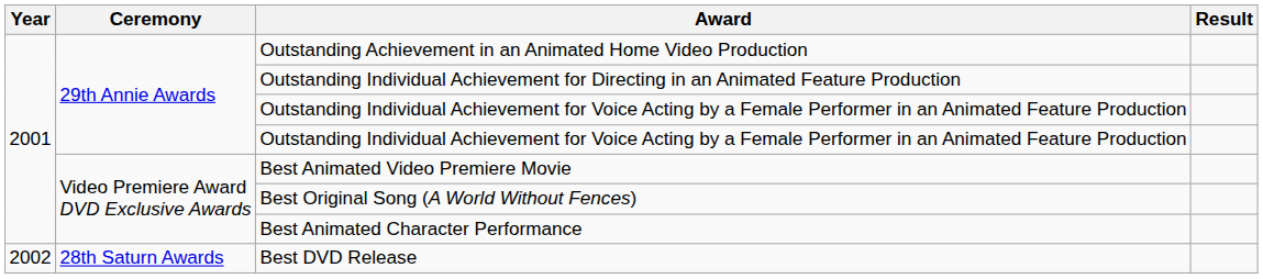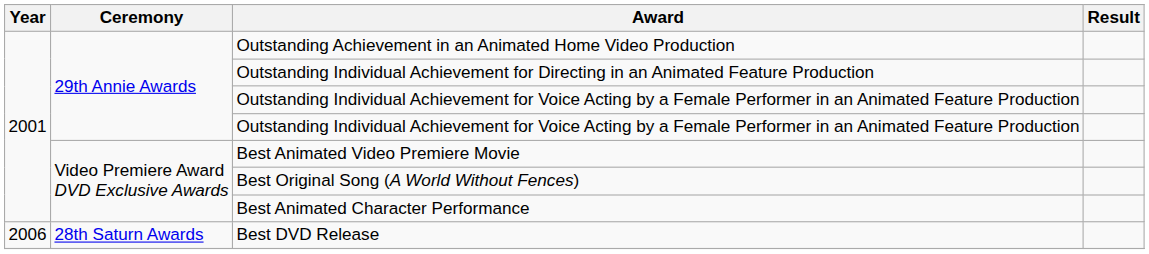 <table class="wikitable">
 <tr>
 <th>Year</th>
 <th>Ceremony</th>
 <th>Award</th>
 <th>Result</th>
 </tr>
 <tr>
 <td rowspan=7>2001</td>
 <td rowspan=4><a href='#'>29th Annie Awards</a></td>
 <td>Outstanding Achievement in an Animated Home Video Production</td>
 <td></td>
 </tr>
 <tr>
 <td>Outstanding Individual Achievement for Directing in an Animated Feature Production</td>
 <td></td>
 </tr>
 <tr>
 <td>Outstanding Individual Achievement for Voice Acting by a Female Performer in an Animated Feature Production</td>
 <td></td>
 </tr>
 <tr>
 <td>Outstanding Individual Achievement for Voice Acting by a Female Performer in an Animated Feature Production</td>
 <td></td>
 </tr>
 <tr>
 <td rowspan=3>Video Premiere Award<br><em>DVD Exclusive Awards</em><br></td>
 <td>Best Animated Video Premiere Movie</td>
 <td></td>
 </tr>
 <tr>
 <td>Best Original Song (<em>A World Without Fences</em>)</td>
 <td></td>
 </tr>
 <tr>
 <td>Best Animated Character Performance</td>
 <td></td>
 </tr>
 <tr>
-<td>2002</td>
+<td>2006</td>
 <td><a href='#'>28th Saturn Awards</a></td>
 <td>Best DVD Release</td>
 <td></td>
 </tr>
 <tr>
 </tr>
 </table>
